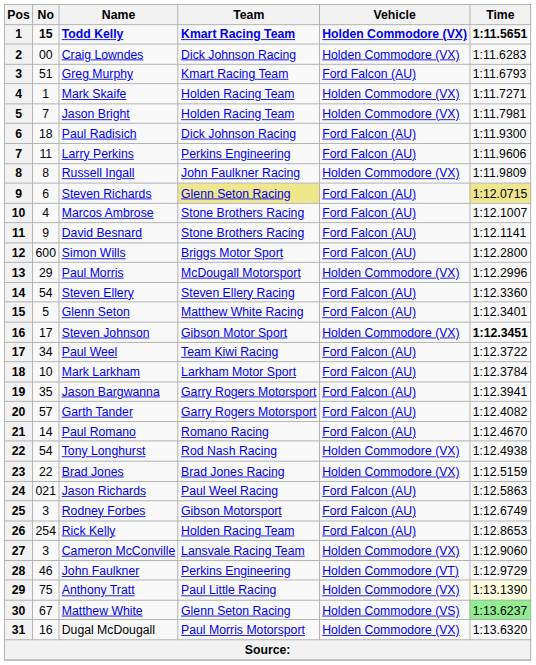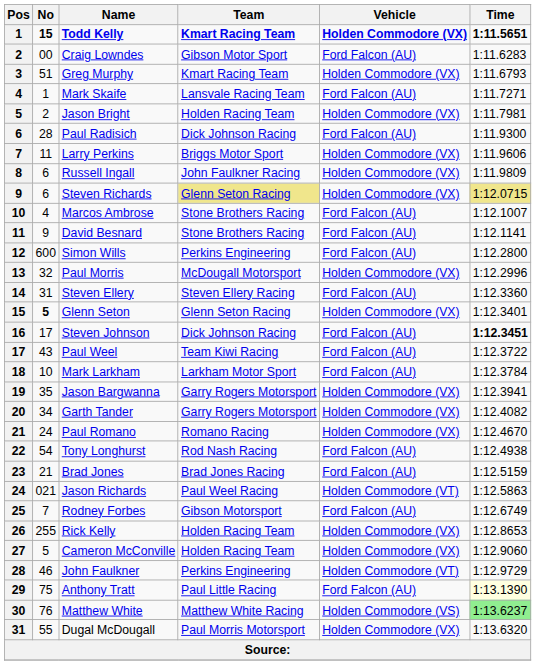 <table class="wikitable" style="font-size: 87%;">
 <tr>
 <th>Pos</th>
 <th>No</th>
 <th>Name</th>
 <th>Team</th>
 <th>Vehicle</th>
 <th>Time</th>
 </tr>
 <tr>
 <th>1</th>
 <td align=center><strong>15</strong></td>
 <td><strong> <a href='#'>Todd Kelly</a></strong></td>
 <td><strong><a href='#'>Kmart Racing Team</a></strong></td>
 <td><strong><a href='#'>Holden Commodore (VX)</a></strong></td>
 <td><strong>1:11.5651</strong></td>
 </tr>
 <tr>
 <th>2</th>
 <td align=center>00</td>
 <td> <a href='#'>Craig Lowndes</a></td>
-<td><a href='#'>Dick Johnson Racing</a></td>
-<td><a href='#'>Holden Commodore (VX)</a></td>
+<td><a href='#'>Gibson Motor Sport</a></td>
+<td><a href='#'>Ford Falcon (AU)</a></td>
 <td>1:11.6283</td>
 </tr>
 <tr>
 <th>3</th>
 <td align=center>51</td>
 <td> <a href='#'>Greg Murphy</a></td>
 <td><a href='#'>Kmart Racing Team</a></td>
-<td><a href='#'>Ford Falcon (AU)</a></td>
+<td><a href='#'>Holden Commodore (VX)</a></td>
 <td>1:11.6793</td>
 </tr>
 <tr>
 <th>4</th>
 <td align=center>1</td>
 <td> <a href='#'>Mark Skaife</a></td>
-<td><a href='#'>Holden Racing Team</a></td>
-<td><a href='#'>Holden Commodore (VX)</a></td>
+<td><a href='#'>Lansvale Racing Team</a></td>
+<td><a href='#'>Ford Falcon (AU)</a></td>
 <td>1:11.7271</td>
 </tr>
 <tr>
 <th>5</th>
-<td align=center>7</td>
+<td align=center>2</td>
 <td> <a href='#'>Jason Bright</a></td>
 <td><a href='#'>Holden Racing Team</a></td>
 <td><a href='#'>Holden Commodore (VX)</a></td>
 <td>1:11.7981</td>
 </tr>
 <tr>
 <th>6</th>
-<td align=center>18</td>
+<td align=center>28</td>
 <td> <a href='#'>Paul Radisich</a></td>
 <td><a href='#'>Dick Johnson Racing</a></td>
 <td><a href='#'>Ford Falcon (AU)</a></td>
 <td>1:11.9300</td>
 </tr>
 <tr>
 <th>7</th>
 <td align=center>11</td>
 <td> <a href='#'>Larry Perkins</a></td>
-<td><a href='#'>Perkins Engineering</a></td>
-<td><a href='#'>Ford Falcon (AU)</a></td>
+<td><a href='#'>Briggs Motor Sport</a></td>
+<td><a href='#'>Holden Commodore (VX)</a></td>
 <td>1:11.9606</td>
 </tr>
 <tr>
 <th>8</th>
-<td align=center>8</td>
+<td align=center>6</td>
 <td> <a href='#'>Russell Ingall</a></td>
 <td><a href='#'>John Faulkner Racing</a></td>
 <td><a href='#'>Holden Commodore (VX)</a></td>
 <td>1:11.9809</td>
 </tr>
 <tr>
 <th>9</th>
 <td align=center>6</td>
 <td> <a href='#'>Steven Richards</a></td>
 <td style="background: khaki;"><a href='#'>Glenn Seton Racing</a></td>
-<td><a href='#'>Ford Falcon (AU)</a></td>
+<td><a href='#'>Holden Commodore (VX)</a></td>
 <td style="background: khaki;">1:12.0715</td>
 </tr>
 <tr>
 <th>10</th>
 <td align=center>4</td>
 <td> <a href='#'>Marcos Ambrose</a></td>
 <td><a href='#'>Stone Brothers Racing</a></td>
 <td><a href='#'>Ford Falcon (AU)</a></td>
 <td>1:12.1007</td>
 </tr>
 <tr>
 <th>11</th>
 <td align=center>9</td>
 <td> <a href='#'>David Besnard</a></td>
 <td><a href='#'>Stone Brothers Racing</a></td>
 <td><a href='#'>Ford Falcon (AU)</a></td>
 <td>1:12.1141</td>
 </tr>
 <tr>
 <th>12</th>
 <td align=center>600</td>
 <td> <a href='#'>Simon Wills</a></td>
-<td><a href='#'>Briggs Motor Sport</a></td>
+<td><a href='#'>Perkins Engineering</a></td>
 <td><a href='#'>Ford Falcon (AU)</a></td>
 <td>1:12.2800</td>
 </tr>
 <tr>
 <th>13</th>
-<td align=center>29</td>
+<td align=center>32</td>
 <td> <a href='#'>Paul Morris</a></td>
 <td><a href='#'>McDougall Motorsport</a></td>
 <td><a href='#'>Holden Commodore (VX)</a></td>
 <td>1:12.2996</td>
 </tr>
 <tr>
 <th>14</th>
-<td align=center>54</td>
+<td align=center>31</td>
 <td> <a href='#'>Steven Ellery</a></td>
 <td><a href='#'>Steven Ellery Racing</a></td>
 <td><a href='#'>Ford Falcon (AU)</a></td>
 <td>1:12.3360</td>
 </tr>
 <tr>
 <th>15</th>
-<td align=center>5</td>
+<td align=center><strong>5</strong></td>
 <td> <a href='#'>Glenn Seton</a></td>
-<td><a href='#'>Matthew White Racing</a></td>
-<td><a href='#'>Ford Falcon (AU)</a></td>
+<td><a href='#'>Glenn Seton Racing</a></td>
+<td><a href='#'>Holden Commodore (VX)</a></td>
 <td>1:12.3401</td>
 </tr>
 <tr>
 <th>16</th>
 <td align=center>17</td>
 <td> <a href='#'>Steven Johnson</a></td>
-<td><a href='#'>Gibson Motor Sport</a></td>
-<td><a href='#'>Holden Commodore (VX)</a></td>
+<td><a href='#'>Dick Johnson Racing</a></td>
+<td><a href='#'>Ford Falcon (AU)</a></td>
 <td><strong>1:12.3451</strong></td>
 </tr>
 <tr>
 <th>17</th>
-<td align=center>34</td>
+<td align=center>43</td>
 <td> <a href='#'>Paul Weel</a></td>
 <td><a href='#'>Team Kiwi Racing</a></td>
 <td><a href='#'>Ford Falcon (AU)</a></td>
 <td>1:12.3722</td>
 </tr>
 <tr>
 <th>18</th>
 <td align=center>10</td>
 <td> <a href='#'>Mark Larkham</a></td>
 <td><a href='#'>Larkham Motor Sport</a></td>
 <td><a href='#'>Ford Falcon (AU)</a></td>
 <td>1:12.3784</td>
 </tr>
 <tr>
 <th>19</th>
 <td align=center>35</td>
 <td> <a href='#'>Jason Bargwanna</a></td>
 <td><a href='#'>Garry Rogers Motorsport</a></td>
-<td><a href='#'>Ford Falcon (AU)</a></td>
+<td><a href='#'>Holden Commodore (VX)</a></td>
 <td>1:12.3941</td>
 </tr>
 <tr>
 <th>20</th>
-<td align=center>57</td>
+<td align=center>34</td>
 <td> <a href='#'>Garth Tander</a></td>
 <td><a href='#'>Garry Rogers Motorsport</a></td>
-<td><a href='#'>Ford Falcon (AU)</a></td>
+<td><a href='#'>Holden Commodore (VX)</a></td>
 <td>1:12.4082</td>
 </tr>
 <tr>
 <th>21</th>
-<td align=center>14</td>
+<td align=center>24</td>
 <td> <a href='#'>Paul Romano</a></td>
 <td><a href='#'>Romano Racing</a></td>
-<td><a href='#'>Ford Falcon (AU)</a></td>
+<td><a href='#'>Holden Commodore (VX)</a></td>
 <td>1:12.4670</td>
 </tr>
 <tr>
 <th>22</th>
 <td align=center>54</td>
 <td> <a href='#'>Tony Longhurst</a></td>
 <td><a href='#'>Rod Nash Racing</a></td>
-<td><a href='#'>Holden Commodore (VX)</a></td>
+<td><a href='#'>Ford Falcon (AU)</a></td>
 <td>1:12.4938</td>
 </tr>
 <tr>
 <th>23</th>
-<td align=center>22</td>
+<td align=center>21</td>
 <td> <a href='#'>Brad Jones</a></td>
 <td><a href='#'>Brad Jones Racing</a></td>
-<td><a href='#'>Holden Commodore (VX)</a></td>
+<td><a href='#'>Ford Falcon (AU)</a></td>
 <td>1:12.5159</td>
 </tr>
 <tr>
 <th>24</th>
 <td align=center>021</td>
 <td> <a href='#'>Jason Richards</a></td>
 <td><a href='#'>Paul Weel Racing</a></td>
-<td><a href='#'>Ford Falcon (AU)</a></td>
+<td><a href='#'>Holden Commodore (VT)</a></td>
 <td>1:12.5863</td>
 </tr>
 <tr>
 <th>25</th>
-<td align=center>3</td>
+<td align=center>7</td>
 <td> <a href='#'>Rodney Forbes</a></td>
 <td><a href='#'>Gibson Motorsport</a></td>
 <td><a href='#'>Ford Falcon (AU)</a></td>
 <td>1:12.6749</td>
 </tr>
 <tr>
 <th>26</th>
-<td align=center>254</td>
+<td align=center>255</td>
 <td> <a href='#'>Rick Kelly</a></td>
 <td><a href='#'>Holden Racing Team</a></td>
-<td><a href='#'>Ford Falcon (AU)</a></td>
+<td><a href='#'>Holden Commodore (VX)</a></td>
 <td>1:12.8653</td>
 </tr>
 <tr>
 <th>27</th>
-<td align=center>3</td>
+<td align=center>5</td>
 <td> <a href='#'>Cameron McConville</a></td>
-<td><a href='#'>Lansvale Racing Team</a></td>
+<td><a href='#'>Holden Racing Team</a></td>
 <td><a href='#'>Holden Commodore (VX)</a></td>
 <td>1:12.9060</td>
 </tr>
 <tr>
 <th>28</th>
 <td align=center>46</td>
 <td> <a href='#'>John Faulkner</a></td>
 <td><a href='#'>Perkins Engineering</a></td>
 <td><a href='#'>Holden Commodore (VT)</a></td>
 <td>1:12.9729</td>
 </tr>
 <tr>
 <th>29</th>
 <td align=center>75</td>
 <td> <a href='#'>Anthony Tratt</a></td>
 <td><a href='#'>Paul Little Racing</a></td>
-<td><a href='#'>Holden Commodore (VX)</a></td>
+<td><a href='#'>Ford Falcon (AU)</a></td>
 <td style="background: lightyellow;">1:13.1390</td>
 </tr>
 <tr>
 <th>30</th>
-<td align=center>67</td>
+<td align=center>76</td>
 <td> <a href='#'>Matthew White</a></td>
-<td><a href='#'>Glenn Seton Racing</a></td>
+<td><a href='#'>Matthew White Racing</a></td>
 <td><a href='#'>Holden Commodore (VS)</a></td>
 <td style="background: lightgreen;">1:13.6237</td>
 </tr>
 <tr>
 <th>31</th>
-<td align=center>16</td>
+<td align=center>55</td>
 <td> Dugal McDougall</td>
 <td><a href='#'>Paul Morris Motorsport</a></td>
 <td><a href='#'>Holden Commodore (VX)</a></td>
 <td>1:13.6320</td>
 </tr>
 <tr>
 <th colspan=6>Source:</th>
 </tr>
 <tr>
 </tr>
 </table>
